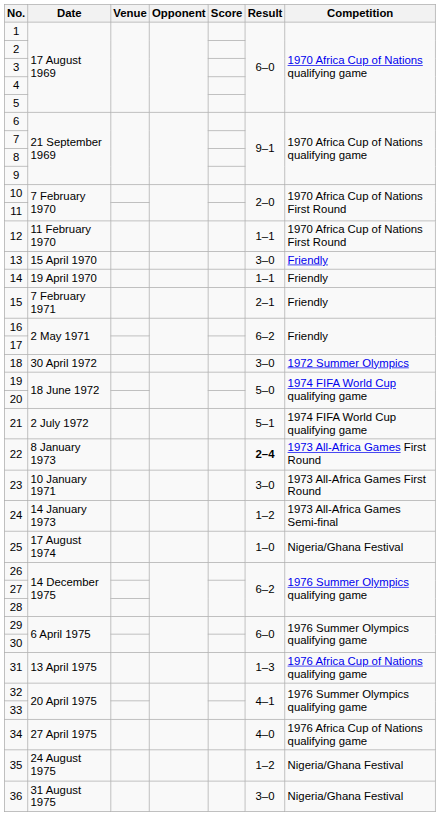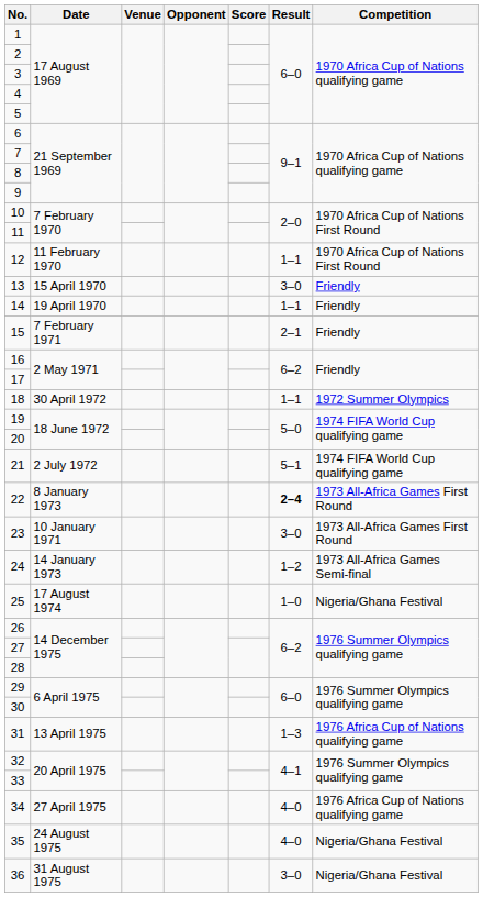 <table class="wikitable sortable">
 <tr>
 <th scope="col">No.</th>
 <th scope="col">Date</th>
 <th scope="col">Venue</th>
 <th scope="col">Opponent</th>
 <th scope="col">Score</th>
 <th scope="col">Result</th>
 <th scope="col">Competition</th>
 </tr>
 <tr>
 <td align="center">1</td>
 <td rowspan="5">17 August 1969</td>
 <td rowspan="5"></td>
 <td rowspan="5"></td>
 <td align="center"></td>
 <td rowspan="5" style="text-align:center">6–0</td>
 <td rowspan="5"><a href='#'>1970 Africa Cup of Nations</a> qualifying game</td>
 </tr>
 <tr>
 <td align="center">2</td>
 <td></td>
 </tr>
 <tr>
 <td align="center">3</td>
 <td></td>
 </tr>
 <tr>
 <td align="center">4</td>
 <td></td>
 </tr>
 <tr>
 <td align="center">5</td>
 <td></td>
 </tr>
 <tr>
 <td align="center">6</td>
 <td rowspan="4">21 September 1969</td>
 <td rowspan="4"></td>
 <td rowspan="4"></td>
 <td align="center"></td>
 <td rowspan="4" style="text-align:center">9–1</td>
 <td rowspan="4">1970 Africa Cup of Nations qualifying game</td>
 </tr>
 <tr>
 <td align="center">7</td>
 <td></td>
 </tr>
 <tr>
 <td align="center">8</td>
 <td></td>
 </tr>
 <tr>
 <td align="center">9</td>
 <td></td>
 </tr>
 <tr>
 <td align="center">10</td>
 <td rowspan="2">7 February 1970</td>
 <td></td>
 <td rowspan="2"></td>
 <td align="center"></td>
 <td rowspan="2" style="text-align:center">2–0</td>
 <td rowspan="2">1970 Africa Cup of Nations First Round</td>
 </tr>
 <tr>
 <td align="center">11</td>
 <td></td>
 </tr>
 <tr>
 <td align="center">12</td>
 <td>11 February 1970</td>
 <td></td>
 <td></td>
 <td align="center"></td>
 <td align="center">1–1</td>
 <td>1970 Africa Cup of Nations First Round</td>
 </tr>
 <tr>
 <td align="center">13</td>
 <td>15 April 1970</td>
 <td></td>
 <td></td>
 <td align="center"></td>
 <td align="center">3–0</td>
 <td><a href='#'>Friendly</a></td>
 </tr>
 <tr>
 <td align="center">14</td>
 <td>19 April 1970</td>
 <td></td>
 <td></td>
 <td align="center"></td>
 <td align="center">1–1</td>
 <td>Friendly</td>
 </tr>
 <tr>
 <td align="center">15</td>
 <td>7 February 1971</td>
 <td></td>
 <td></td>
 <td align="center"></td>
 <td align="center">2–1</td>
 <td>Friendly</td>
 </tr>
 <tr>
 <td align="center">16</td>
 <td rowspan="2">2 May 1971</td>
 <td></td>
 <td rowspan="2"></td>
 <td align="center"></td>
 <td rowspan="2" style="text-align:center">6–2</td>
 <td rowspan="2">Friendly</td>
 </tr>
 <tr>
 <td align="center">17</td>
 <td></td>
 </tr>
 <tr>
 <td align="center">18</td>
 <td>30 April 1972</td>
 <td></td>
 <td></td>
 <td align="center"></td>
-<td align="center">3–0</td>
+<td align="center">1–1</td>
 <td><a href='#'>1972 Summer Olympics</a></td>
 </tr>
 <tr>
 <td align="center">19</td>
 <td rowspan="2">18 June 1972</td>
 <td></td>
 <td rowspan="2"></td>
 <td align="center"></td>
 <td rowspan="2" style="text-align:center">5–0</td>
 <td rowspan="2"><a href='#'>1974 FIFA World Cup</a> qualifying game</td>
 </tr>
 <tr>
 <td align="center">20</td>
 <td></td>
 </tr>
 <tr>
 <td align="center">21</td>
 <td>2 July 1972</td>
 <td></td>
 <td></td>
 <td align="center"></td>
 <td align="center">5–1</td>
 <td>1974 FIFA World Cup qualifying game</td>
 </tr>
 <tr>
 <td align="center">22</td>
 <td>8 January 1973</td>
 <td></td>
 <td></td>
 <td align="center"></td>
 <td align="center"><strong>2–4</strong></td>
 <td><a href='#'>1973 All-Africa Games</a> First Round</td>
 </tr>
 <tr>
 <td align="center">23</td>
 <td>10 January 1971</td>
 <td></td>
 <td></td>
 <td align="center"></td>
 <td align="center">3–0</td>
 <td>1973 All-Africa Games First Round</td>
 </tr>
 <tr>
 <td align="center">24</td>
 <td>14 January 1973</td>
 <td></td>
 <td></td>
 <td align="center"></td>
 <td align="center">1–2</td>
 <td>1973 All-Africa Games Semi-final</td>
 </tr>
 <tr>
 <td align="center">25</td>
 <td>17 August 1974</td>
 <td></td>
 <td></td>
 <td align="center"></td>
 <td align="center">1–0</td>
 <td>Nigeria/Ghana Festival</td>
 </tr>
 <tr>
 <td align="center">26</td>
 <td rowspan="3">14 December 1975</td>
 <td></td>
 <td rowspan="3"></td>
 <td align="center"></td>
 <td rowspan="3" style="text-align:center">6–2</td>
 <td rowspan="3"><a href='#'>1976 Summer Olympics</a> qualifying game</td>
 </tr>
 <tr>
 <td align="center">27</td>
 <td></td>
 </tr>
 <tr>
 <td align="center">28</td>
 <td></td>
 </tr>
 <tr>
 <td align="center">29</td>
 <td rowspan="2">6 April 1975</td>
 <td></td>
 <td rowspan="2"></td>
 <td align="center"></td>
 <td rowspan="2" style="text-align:center">6–0</td>
 <td rowspan="2">1976 Summer Olympics qualifying game</td>
 </tr>
 <tr>
 <td align="center">30</td>
 <td></td>
 </tr>
 <tr>
 <td align="center">31</td>
 <td>13 April 1975</td>
 <td></td>
 <td></td>
 <td align="center"></td>
 <td align="center">1–3</td>
 <td><a href='#'>1976 Africa Cup of Nations</a> qualifying game</td>
 </tr>
 <tr>
 <td align="center">32</td>
 <td rowspan="2">20 April 1975</td>
 <td></td>
 <td rowspan="2"></td>
 <td align="center"></td>
 <td rowspan="2" style="text-align:center">4–1</td>
 <td rowspan="2">1976 Summer Olympics qualifying game</td>
 </tr>
 <tr>
 <td align="center">33</td>
 <td></td>
 </tr>
 <tr>
 <td align="center">34</td>
 <td>27 April 1975</td>
 <td></td>
 <td></td>
 <td align="center"></td>
 <td align="center">4–0</td>
 <td>1976 Africa Cup of Nations qualifying game</td>
 </tr>
 <tr>
 <td align="center">35</td>
 <td>24 August 1975</td>
 <td></td>
 <td></td>
 <td align="center"></td>
-<td align="center">1–2</td>
+<td align="center">4–0</td>
 <td>Nigeria/Ghana Festival</td>
 </tr>
 <tr>
 <td align="center">36</td>
 <td>31 August 1975</td>
 <td></td>
 <td></td>
 <td align="center"></td>
 <td align="center">3–0</td>
 <td>Nigeria/Ghana Festival</td>
 </tr>
 </table>
